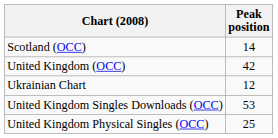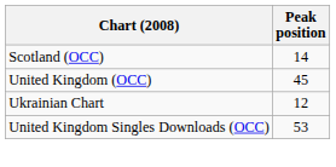 <table class="wikitable sortable">
 <tr>
 <th>Chart (2008)</th>
 <th>Peak<br>position</th>
 </tr>
 <tr>
 <td>Scotland (<a href='#'>OCC</a>)</td>
 <td align="center">14</td>
 </tr>
 <tr>
 <td>United Kingdom (<a href='#'>OCC</a>)</td>
-<td align="center">42</td>
+<td align="center">45</td>
 </tr>
 <tr>
 <td>Ukrainian Chart</td>
 <td align="center">12</td>
 </tr>
 <tr>
 <td>United Kingdom Singles Downloads (<a href='#'>OCC</a>)</td>
 <td align="center">53</td>
 </tr>
-<tr>
-<td>United Kingdom Physical Singles (<a href='#'>OCC</a>)</td>
-<td align="center">25</td>
-</tr>
 </table>
